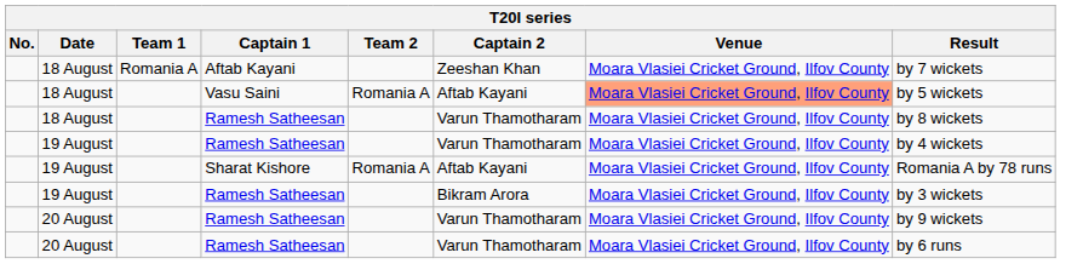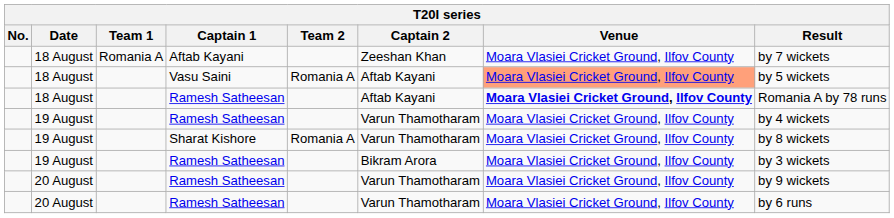 <table class="wikitable">
 <tr>
 <th colspan="9">T20I series</th>
 </tr>
 <tr>
 <th>No.</th>
 <th>Date</th>
 <th>Team 1</th>
 <th>Captain 1</th>
 <th>Team 2</th>
 <th>Captain 2</th>
 <th>Venue</th>
 <th>Result</th>
 </tr>
 <tr>
 <td></td>
 <td>18 August</td>
 <td> Romania A</td>
 <td>Aftab Kayani</td>
 <td></td>
 <td>Zeeshan Khan</td>
 <td><a href='#'>Moara Vlasiei Cricket Ground</a>, <a href='#'>Ilfov County</a></td>
 <td> by 7 wickets</td>
 </tr>
 <tr>
 <td></td>
 <td>18 August</td>
 <td></td>
 <td>Vasu Saini</td>
 <td> Romania A</td>
 <td>Aftab Kayani</td>
 <td style="background: lightsalmon;"><a href='#'>Moara Vlasiei Cricket Ground</a>, <a href='#'>Ilfov County</a></td>
 <td> by 5 wickets</td>
 </tr>
 <tr>
 <td></td>
 <td>18 August</td>
 <td></td>
 <td><a href='#'>Ramesh Satheesan</a></td>
 <td></td>
-<td>Varun Thamotharam</td>
-<td><a href='#'>Moara Vlasiei Cricket Ground</a>, <a href='#'>Ilfov County</a></td>
-<td> by 8 wickets</td>
+<td>Aftab Kayani</td>
+<td><strong><a href='#'>Moara Vlasiei Cricket Ground</a>, <a href='#'>Ilfov County</a></strong></td>
+<td> Romania A by 78 runs</td>
 </tr>
 <tr>
 <td></td>
 <td>19 August</td>
 <td></td>
 <td><a href='#'>Ramesh Satheesan</a></td>
 <td></td>
 <td>Varun Thamotharam</td>
 <td><a href='#'>Moara Vlasiei Cricket Ground</a>, <a href='#'>Ilfov County</a></td>
 <td> by 4 wickets</td>
 </tr>
 <tr>
 <td></td>
 <td>19 August</td>
 <td></td>
 <td>Sharat Kishore</td>
 <td> Romania A</td>
-<td>Aftab Kayani</td>
+<td>Varun Thamotharam</td>
 <td><a href='#'>Moara Vlasiei Cricket Ground</a>, <a href='#'>Ilfov County</a></td>
-<td> Romania A by 78 runs</td>
+<td> by 8 wickets</td>
 </tr>
 <tr>
 <td></td>
 <td>19 August</td>
 <td></td>
 <td><a href='#'>Ramesh Satheesan</a></td>
 <td></td>
 <td>Bikram Arora</td>
 <td><a href='#'>Moara Vlasiei Cricket Ground</a>, <a href='#'>Ilfov County</a></td>
 <td> by 3 wickets</td>
 </tr>
 <tr>
 <td></td>
 <td>20 August</td>
 <td></td>
 <td><a href='#'>Ramesh Satheesan</a></td>
 <td></td>
 <td>Varun Thamotharam</td>
 <td><a href='#'>Moara Vlasiei Cricket Ground</a>, <a href='#'>Ilfov County</a></td>
 <td> by 9 wickets</td>
 </tr>
 <tr>
 <td></td>
 <td>20 August</td>
 <td></td>
 <td><a href='#'>Ramesh Satheesan</a></td>
 <td></td>
 <td>Varun Thamotharam</td>
 <td><a href='#'>Moara Vlasiei Cricket Ground</a>, <a href='#'>Ilfov County</a></td>
 <td> by 6 runs</td>
 </tr>
 </table>
